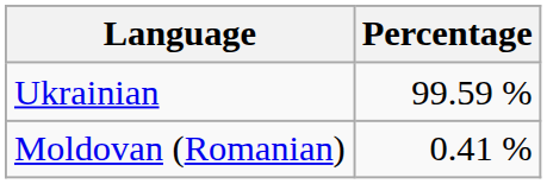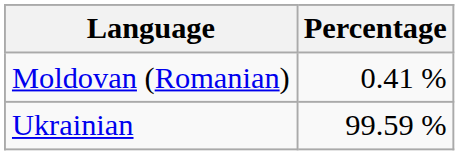 <table class="wikitable">
 <tr>
 <th>Language</th>
 <th>Percentage</th>
 </tr>
 <tr>
+<td><a href='#'>Moldovan</a> (<a href='#'>Romanian</a>)</td>
+<td align="right">0.41 %</td>
+</tr>
+<tr>
 <td><a href='#'>Ukrainian</a></td>
 <td align="right">99.59 %</td>
 </tr>
-<tr>
-<td><a href='#'>Moldovan</a> (<a href='#'>Romanian</a>)</td>
-<td align="right">0.41 %</td>
-</tr>
 </table>
